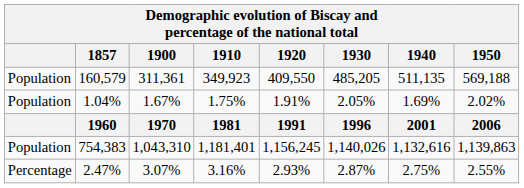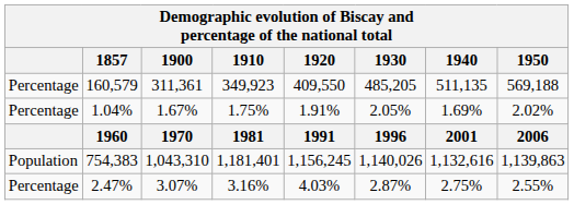 <table class="wikitable">
 <tr>
 <th bgcolor=black colspan=20 style="color:black;">Demographic evolution of Biscay and<br>percentage of the national total</th>
 </tr>
 <tr>
 <th></th>
 <th>1857</th>
 <th>1900</th>
 <th>1910</th>
 <th>1920</th>
 <th>1930</th>
 <th>1940</th>
 <th>1950</th>
 </tr>
 <tr>
-<td>Population</td>
+<td>Percentage</td>
 <td align=center>160,579</td>
 <td align=center>311,361</td>
 <td align=center>349,923</td>
 <td align=center>409,550</td>
 <td align=center>485,205</td>
 <td align=center>511,135</td>
 <td align=center>569,188</td>
 </tr>
 <tr>
-<td>Population</td>
+<td>Percentage</td>
 <td align=center>1.04%</td>
 <td align=center>1.67%</td>
 <td align=center>1.75%</td>
 <td align=center>1.91%</td>
 <td align=center>2.05%</td>
 <td align=center>1.69%</td>
 <td align=center>2.02%</td>
 </tr>
 <tr>
 <th></th>
 <th>1960</th>
 <th>1970</th>
 <th>1981</th>
 <th>1991</th>
 <th>1996</th>
 <th>2001</th>
 <th>2006</th>
 </tr>
 <tr>
 <td>Population</td>
 <td align=center>754,383</td>
 <td align=center>1,043,310</td>
 <td align=center>1,181,401</td>
 <td align=center>1,156,245</td>
 <td align=center>1,140,026</td>
 <td align=center>1,132,616</td>
 <td align=center>1,139,863</td>
 </tr>
 <tr>
 <td>Percentage</td>
 <td align=center>2.47%</td>
 <td align=center>3.07%</td>
 <td align=center>3.16%</td>
-<td align=center>2.93%</td>
+<td align=center>4.03%</td>
 <td align=center>2.87%</td>
 <td align=center>2.75%</td>
 <td align=center>2.55%</td>
 </tr>
 </table>
